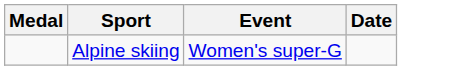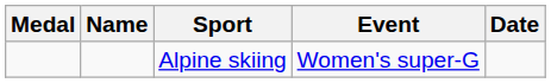 <table class="wikitable sortable" style="font-size:95%">
 <tr>
 <th>Medal</th>
+<th>Name</th>
 <th>Sport</th>
 <th>Event</th>
 <th>Date</th>
 </tr>
 <tr>
 <td></td>
+<td></td>
 <td><a href='#'>Alpine skiing</a></td>
 <td><a href='#'>Women's super-G</a></td>
 <td></td>
 </tr>
 </table>
